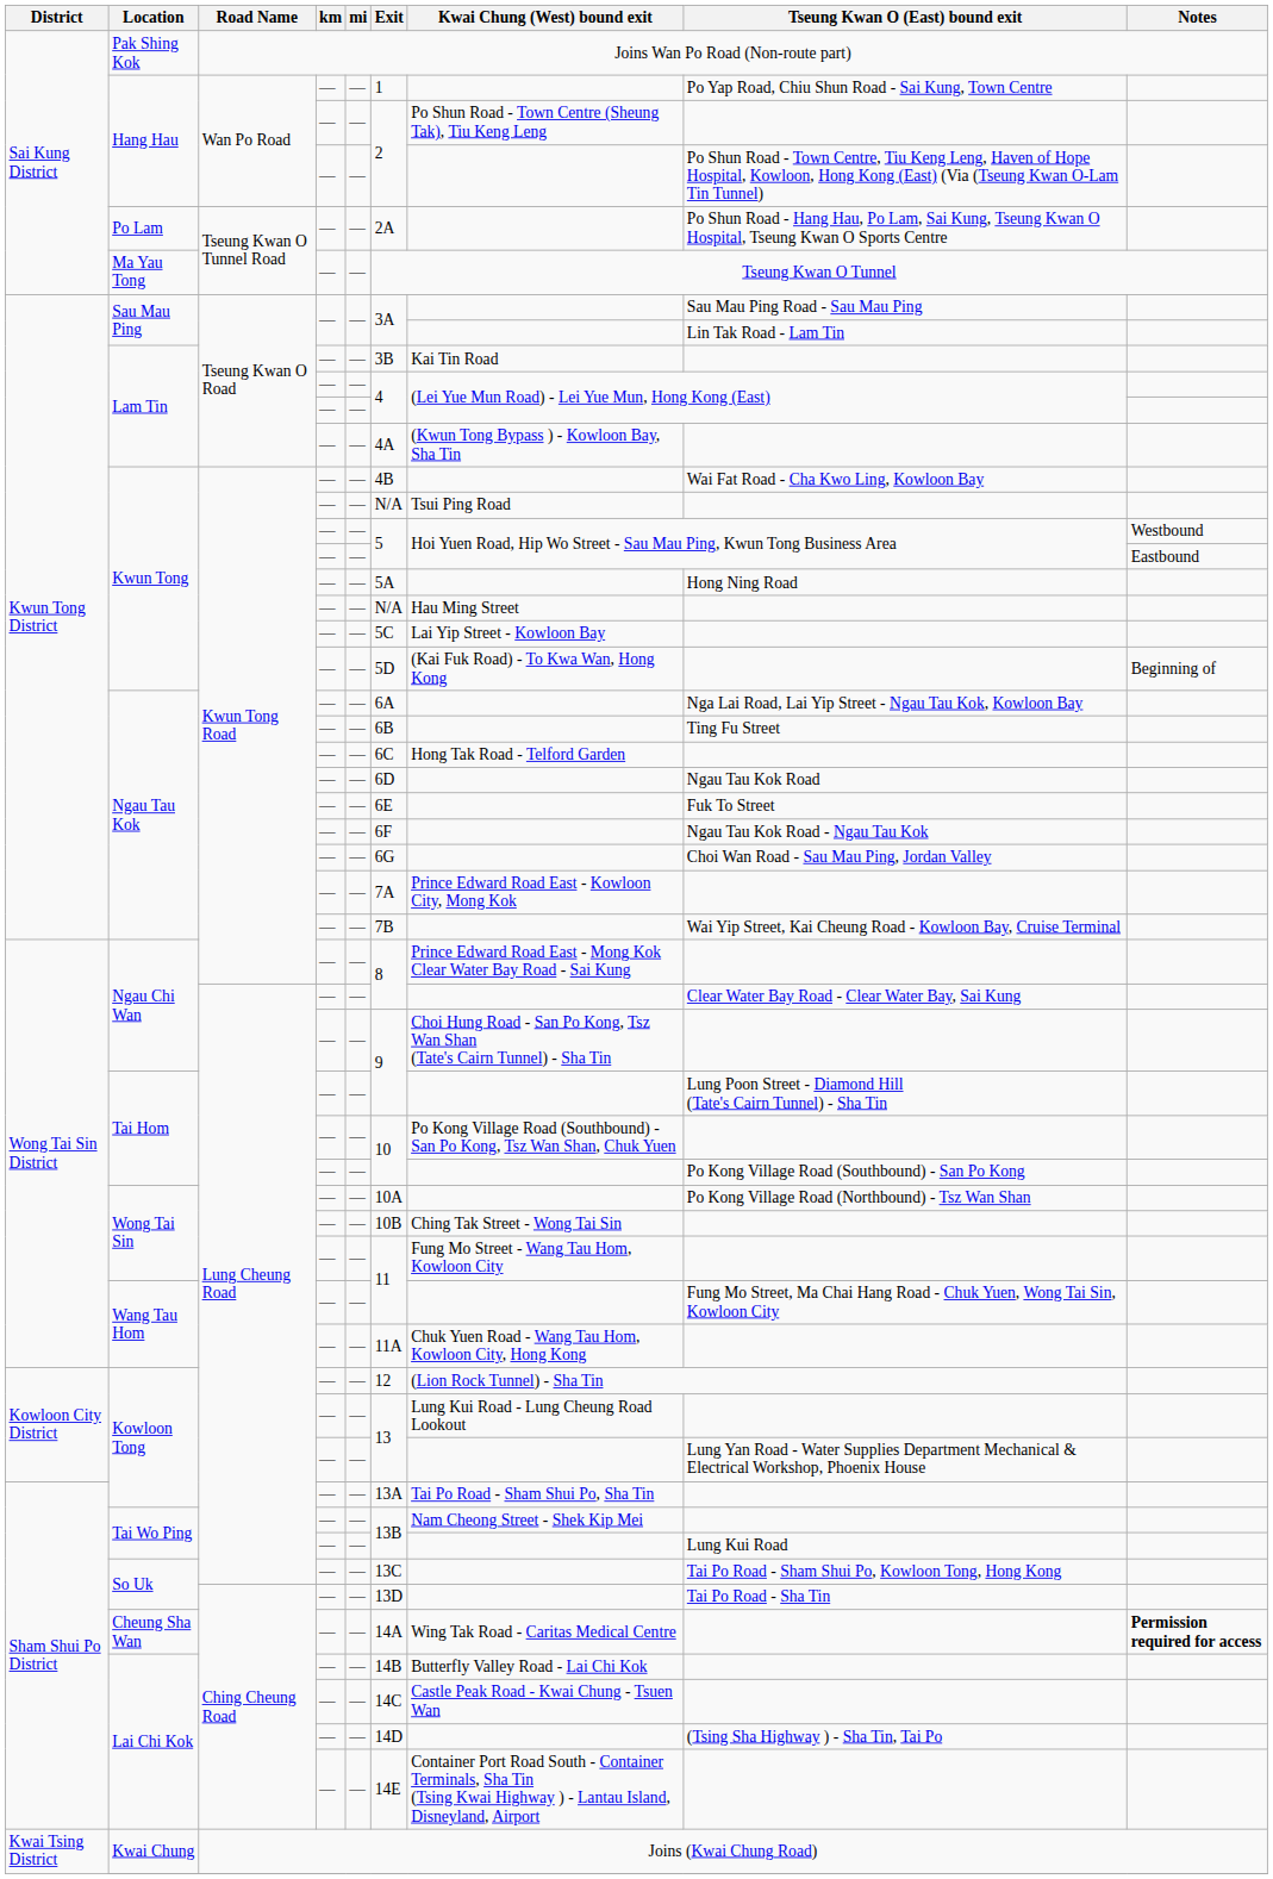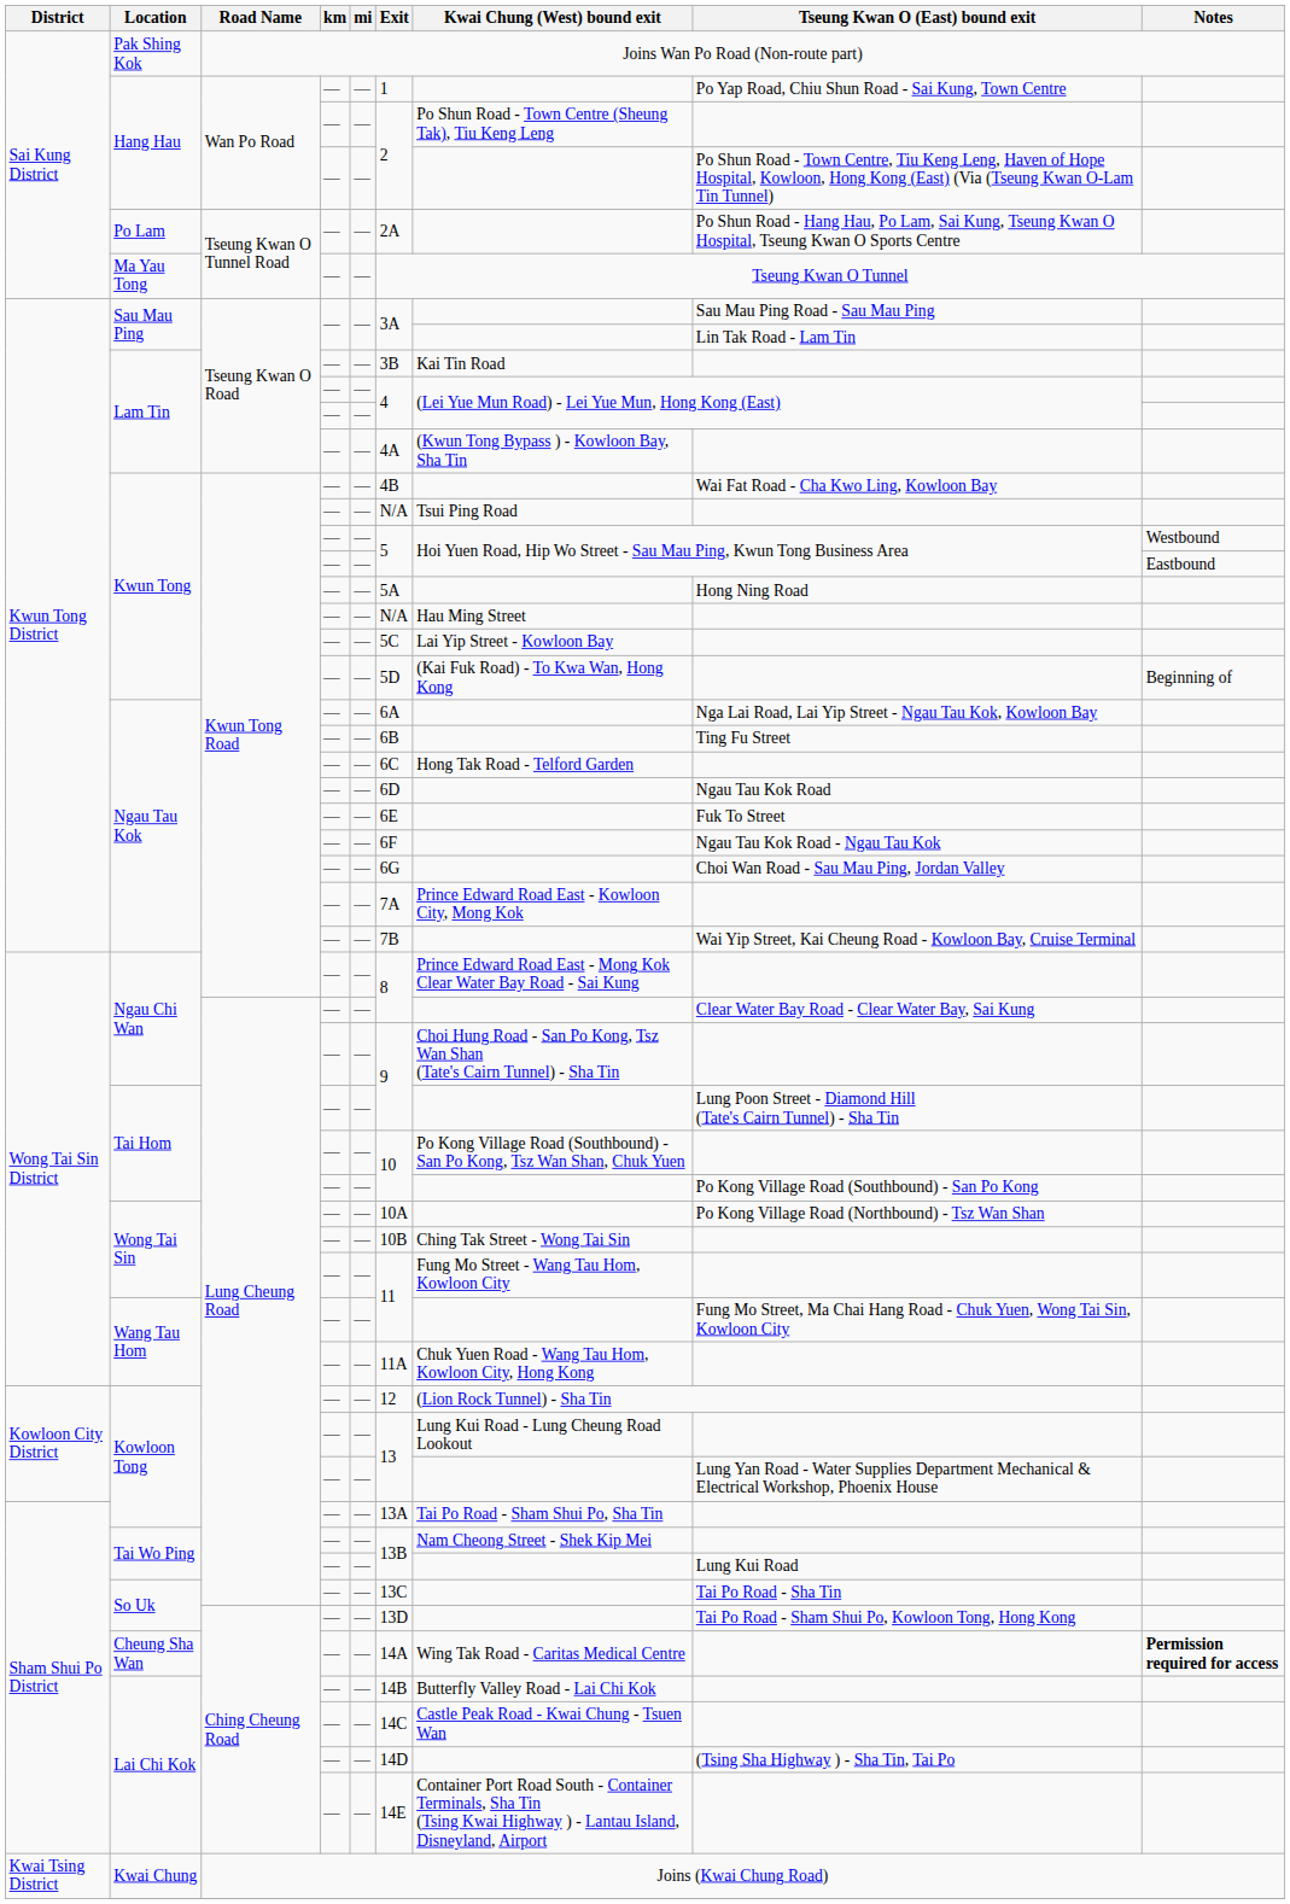 <table class="wikitable">
 <tr>
 <th>District</th>
 <th>Location</th>
 <th>Road Name</th>
 <th>km</th>
 <th>mi</th>
 <th>Exit</th>
 <th>Kwai Chung (West) bound exit</th>
 <th>Tseung Kwan O (East) bound exit</th>
 <th>Notes</th>
 </tr>
 <tr>
 <td rowspan="6"><a href='#'>Sai Kung District</a></td>
 <td><a href='#'>Pak Shing Kok</a></td>
 <td colspan="8" style="text-align: center;">Joins Wan Po Road (Non-route part)</td>
 </tr>
 <tr>
 <td rowspan="3"><a href='#'>Hang Hau</a></td>
 <td rowspan="3">Wan Po Road</td>
 <td>—</td>
 <td>—</td>
 <td>1</td>
 <td></td>
 <td>Po Yap Road, Chiu Shun Road - <a href='#'>Sai Kung</a>, <a href='#'>Town Centre</a></td>
 <td></td>
 </tr>
 <tr>
 <td>—</td>
 <td>—</td>
 <td rowspan="2">2</td>
 <td>Po Shun Road - <a href='#'>Town Centre (Sheung Tak)</a>, <a href='#'>Tiu Keng Leng</a></td>
 <td></td>
 <td></td>
 </tr>
 <tr>
 <td>—</td>
 <td>—</td>
 <td></td>
 <td>Po Shun Road - <a href='#'>Town Centre</a>, <a href='#'>Tiu Keng Leng</a>, <a href='#'>Haven of Hope Hospital</a>, <a href='#'>Kowloon</a>, <a href='#'>Hong Kong (East)</a> (Via  (<a href='#'>Tseung Kwan O-Lam Tin Tunnel</a>)</td>
 <td></td>
 </tr>
 <tr>
 <td><a href='#'>Po Lam</a></td>
 <td rowspan="2">Tseung Kwan O Tunnel Road</td>
 <td>—</td>
 <td>—</td>
 <td>2A</td>
 <td></td>
 <td>Po Shun Road - <a href='#'>Hang Hau</a>, <a href='#'>Po Lam</a>, <a href='#'>Sai Kung</a>, <a href='#'>Tseung Kwan O Hospital</a>, Tseung Kwan O Sports Centre</td>
 <td></td>
 </tr>
 <tr>
 <td><a href='#'>Ma Yau Tong</a></td>
 <td>—</td>
 <td>—</td>
 <td colspan="4" style="text-align: center;"><a href='#'>Tseung Kwan O Tunnel</a> </td>
 </tr>
 <tr>
 <td rowspan="23"><a href='#'>Kwun Tong District</a></td>
 <td rowspan="2"><a href='#'>Sau Mau Ping</a></td>
 <td rowspan="6">Tseung Kwan O Road</td>
 <td rowspan="2">—</td>
 <td rowspan="2">—</td>
 <td rowspan="2">3A</td>
 <td></td>
 <td>Sau Mau Ping Road - <a href='#'>Sau Mau Ping</a></td>
 <td></td>
 </tr>
 <tr>
 <td></td>
 <td>Lin Tak Road - <a href='#'>Lam Tin</a></td>
 </tr>
 <tr>
 <td rowspan="4"><a href='#'>Lam Tin</a></td>
 <td>—</td>
 <td>—</td>
 <td>3B</td>
 <td>Kai Tin Road</td>
 <td></td>
 <td></td>
 </tr>
 <tr>
 <td>—</td>
 <td>—</td>
 <td rowspan="2">4</td>
 <td colspan="2" rowspan="2"> (<a href='#'>Lei Yue Mun Road</a>) - <a href='#'>Lei Yue Mun</a>, <a href='#'>Hong Kong (East)</a></td>
 <td></td>
 </tr>
 <tr>
 <td>—</td>
 <td>—</td>
 <td></td>
 </tr>
 <tr>
 <td>—</td>
 <td>—</td>
 <td>4A</td>
 <td> (<a href='#'>Kwun Tong Bypass</a> ) - <a href='#'>Kowloon Bay</a>, <a href='#'>Sha Tin</a></td>
 <td></td>
 <td></td>
 </tr>
 <tr>
 <td rowspan="8"><a href='#'>Kwun Tong</a></td>
 <td rowspan="18"><a href='#'>Kwun Tong Road</a></td>
 <td>—</td>
 <td>—</td>
 <td>4B</td>
 <td></td>
 <td>Wai Fat Road - <a href='#'>Cha Kwo Ling</a>, <a href='#'>Kowloon Bay</a></td>
 <td></td>
 </tr>
 <tr>
 <td>—</td>
 <td>—</td>
 <td>N/A</td>
 <td>Tsui Ping Road</td>
 <td></td>
 </tr>
 <tr>
 <td>—</td>
 <td>—</td>
 <td rowspan="2">5</td>
 <td colspan="2" rowspan="2">Hoi Yuen Road, Hip Wo Street - <a href='#'>Sau Mau Ping</a>, Kwun Tong Business Area</td>
 <td>Westbound</td>
 </tr>
 <tr>
 <td>—</td>
 <td>—</td>
 <td>Eastbound</td>
 </tr>
 <tr>
 <td>—</td>
 <td>—</td>
 <td>5A</td>
 <td></td>
 <td>Hong Ning Road</td>
 <td></td>
 </tr>
 <tr>
 <td>—</td>
 <td>—</td>
 <td>N/A</td>
 <td>Hau Ming Street</td>
 <td></td>
 <td></td>
 </tr>
 <tr>
 <td>—</td>
 <td>—</td>
 <td>5C</td>
 <td>Lai Yip Street - <a href='#'>Kowloon Bay</a></td>
 <td></td>
 <td></td>
 </tr>
 <tr>
 <td>—</td>
 <td>—</td>
 <td>5D</td>
 <td> (Kai Fuk Road) - <a href='#'>To Kwa Wan</a>, <a href='#'>Hong Kong</a></td>
 <td></td>
 <td>Beginning of </td>
 </tr>
 <tr>
 <td rowspan="9"><a href='#'>Ngau Tau Kok</a></td>
 <td>—</td>
 <td>—</td>
 <td>6A</td>
 <td></td>
 <td>Nga Lai Road, Lai Yip Street - <a href='#'>Ngau Tau Kok</a>, <a href='#'>Kowloon Bay</a></td>
 <td></td>
 </tr>
 <tr>
 <td>—</td>
 <td>—</td>
 <td>6B</td>
 <td></td>
 <td>Ting Fu Street</td>
 <td></td>
 </tr>
 <tr>
 <td>—</td>
 <td>—</td>
 <td>6C</td>
 <td>Hong Tak Road - <a href='#'>Telford Garden</a></td>
 <td></td>
 <td></td>
 </tr>
 <tr>
 <td>—</td>
 <td>—</td>
 <td>6D</td>
 <td></td>
 <td>Ngau Tau Kok Road</td>
 <td></td>
 </tr>
 <tr>
 <td>—</td>
 <td>—</td>
 <td>6E</td>
 <td></td>
 <td>Fuk To Street</td>
 <td></td>
 </tr>
 <tr>
 <td>—</td>
 <td>—</td>
 <td>6F</td>
 <td></td>
 <td>Ngau Tau Kok Road - <a href='#'>Ngau Tau Kok</a></td>
 <td></td>
 </tr>
 <tr>
 <td>—</td>
 <td>—</td>
 <td>6G</td>
 <td></td>
 <td>Choi Wan Road - <a href='#'>Sau Mau Ping</a>, <a href='#'>Jordan Valley</a></td>
 <td></td>
 </tr>
 <tr>
 <td>—</td>
 <td>—</td>
 <td>7A</td>
 <td><a href='#'>Prince Edward Road East</a> - <a href='#'>Kowloon City</a>, <a href='#'>Mong Kok</a></td>
 <td></td>
 <td></td>
 </tr>
 <tr>
 <td>—</td>
 <td>—</td>
 <td>7B</td>
 <td></td>
 <td>Wai Yip Street, Kai Cheung Road - <a href='#'>Kowloon Bay</a>, <a href='#'>Cruise Terminal</a></td>
 <td></td>
 </tr>
 <tr>
 <td rowspan="11"><a href='#'>Wong Tai Sin District</a></td>
 <td rowspan="3"><a href='#'>Ngau Chi Wan</a></td>
 <td>—</td>
 <td>—</td>
 <td rowspan="2">8</td>
 <td><a href='#'>Prince Edward Road East</a> - <a href='#'>Mong Kok</a><br><a href='#'>Clear Water Bay Road</a> - <a href='#'>Sai Kung</a></td>
 <td></td>
 <td></td>
 </tr>
 <tr>
 <td rowspan="17"><a href='#'>Lung Cheung Road</a></td>
 <td>—</td>
 <td>—</td>
 <td></td>
 <td><a href='#'>Clear Water Bay Road</a> - <a href='#'>Clear Water Bay</a>, <a href='#'>Sai Kung</a></td>
 <td></td>
 </tr>
 <tr>
 <td>—</td>
 <td>—</td>
 <td rowspan="2">9</td>
 <td><a href='#'>Choi Hung Road</a> - <a href='#'>San Po Kong</a>, <a href='#'>Tsz Wan Shan</a><br> (<a href='#'>Tate's Cairn Tunnel</a>) - <a href='#'>Sha Tin</a></td>
 <td></td>
 <td></td>
 </tr>
 <tr>
 <td rowspan="3"><a href='#'>Tai Hom</a></td>
 <td>—</td>
 <td>—</td>
 <td></td>
 <td>Lung Poon Street - <a href='#'>Diamond Hill</a><br> (<a href='#'>Tate's Cairn Tunnel</a>) - <a href='#'>Sha Tin</a></td>
 <td></td>
 </tr>
 <tr>
 <td>—</td>
 <td>—</td>
 <td rowspan="2">10</td>
 <td>Po Kong Village Road (Southbound) - <a href='#'>San Po Kong</a>, <a href='#'>Tsz Wan Shan</a>, <a href='#'>Chuk Yuen</a></td>
 <td></td>
 <td></td>
 </tr>
 <tr>
 <td>—</td>
 <td>—</td>
 <td></td>
 <td>Po Kong Village Road (Southbound) - <a href='#'>San Po Kong</a></td>
 <td></td>
 </tr>
 <tr>
 <td rowspan="3"><a href='#'>Wong Tai Sin</a></td>
 <td>—</td>
 <td>—</td>
 <td>10A</td>
 <td></td>
 <td>Po Kong Village Road (Northbound) - <a href='#'>Tsz Wan Shan</a></td>
 <td></td>
 </tr>
 <tr>
 <td>—</td>
 <td>—</td>
 <td>10B</td>
 <td>Ching Tak Street - <a href='#'>Wong Tai Sin</a></td>
 <td></td>
 <td></td>
 </tr>
 <tr>
 <td>—</td>
 <td>—</td>
 <td rowspan="2">11</td>
 <td>Fung Mo Street - <a href='#'>Wang Tau Hom</a>, <a href='#'>Kowloon City</a></td>
 <td></td>
 <td></td>
 </tr>
 <tr>
 <td rowspan="2"><a href='#'>Wang Tau Hom</a></td>
 <td>—</td>
 <td>—</td>
 <td></td>
 <td>Fung Mo Street, Ma Chai Hang Road - <a href='#'>Chuk Yuen</a>, <a href='#'>Wong Tai Sin</a>, <a href='#'>Kowloon City</a></td>
 <td></td>
 </tr>
 <tr>
 <td>—</td>
 <td>—</td>
 <td>11A</td>
 <td>Chuk Yuen Road - <a href='#'>Wang Tau Hom</a>, <a href='#'>Kowloon City</a>, <a href='#'>Hong Kong</a></td>
 <td></td>
 <td></td>
 </tr>
 <tr>
 <td rowspan="3"><a href='#'>Kowloon City District</a></td>
 <td rowspan="4"><a href='#'>Kowloon Tong</a></td>
 <td>—</td>
 <td>—</td>
 <td>12</td>
 <td colspan="2"> (<a href='#'>Lion Rock Tunnel</a>) - <a href='#'>Sha Tin</a></td>
 <td></td>
 </tr>
 <tr>
 <td>—</td>
 <td>—</td>
 <td rowspan="2">13</td>
 <td>Lung Kui Road - Lung Cheung Road Lookout</td>
 <td></td>
 <td></td>
 </tr>
 <tr>
 <td>—</td>
 <td>—</td>
 <td></td>
 <td>Lung Yan Road - Water Supplies Department Mechanical & Electrical Workshop, Phoenix House</td>
 <td></td>
 </tr>
 <tr>
 <td rowspan="10"><a href='#'>Sham Shui Po District</a></td>
 <td>—</td>
 <td>—</td>
 <td>13A</td>
 <td><a href='#'>Tai Po Road</a> - <a href='#'>Sham Shui Po</a>, <a href='#'>Sha Tin</a></td>
 <td></td>
 <td></td>
 </tr>
 <tr>
 <td rowspan="2"><a href='#'>Tai Wo Ping</a></td>
 <td>—</td>
 <td>—</td>
 <td rowspan="2">13B</td>
 <td><a href='#'>Nam Cheong Street</a> - <a href='#'>Shek Kip Mei</a></td>
 <td></td>
 <td></td>
 </tr>
 <tr>
 <td>—</td>
 <td>—</td>
 <td></td>
 <td>Lung Kui Road</td>
 <td></td>
 </tr>
 <tr>
 <td rowspan="2"><a href='#'>So Uk</a></td>
 <td>—</td>
 <td>—</td>
 <td>13C</td>
 <td></td>
-<td><a href='#'>Tai Po Road</a> - <a href='#'>Sham Shui Po</a>, <a href='#'>Kowloon Tong</a>, <a href='#'>Hong Kong</a></td>
+<td><a href='#'>Tai Po Road</a> - <a href='#'>Sha Tin</a></td>
 <td></td>
 </tr>
 <tr>
 <td rowspan="6"><a href='#'>Ching Cheung Road</a></td>
 <td>—</td>
 <td>—</td>
 <td>13D</td>
 <td></td>
-<td><a href='#'>Tai Po Road</a> - <a href='#'>Sha Tin</a></td>
+<td><a href='#'>Tai Po Road</a> - <a href='#'>Sham Shui Po</a>, <a href='#'>Kowloon Tong</a>, <a href='#'>Hong Kong</a></td>
 <td></td>
 </tr>
 <tr>
 <td><a href='#'>Cheung Sha Wan</a></td>
 <td>—</td>
 <td>—</td>
 <td>14A</td>
 <td>Wing Tak Road - <a href='#'>Caritas Medical Centre</a></td>
 <td></td>
 <td><strong>Permission required for access</strong></td>
 </tr>
 <tr>
 <td rowspan="4"><a href='#'>Lai Chi Kok</a></td>
 <td>—</td>
 <td>—</td>
 <td>14B</td>
 <td>Butterfly Valley Road - <a href='#'>Lai Chi Kok</a></td>
 <td></td>
 <td></td>
 </tr>
 <tr>
 <td>—</td>
 <td>—</td>
 <td>14C</td>
 <td><a href='#'>Castle Peak Road - Kwai Chung</a> - <a href='#'>Tsuen Wan</a></td>
 <td></td>
 <td></td>
 </tr>
 <tr>
 <td>—</td>
 <td>—</td>
 <td>14D</td>
 <td></td>
 <td> (<a href='#'>Tsing Sha Highway</a> ) - <a href='#'>Sha Tin</a>, <a href='#'>Tai Po</a></td>
 <td></td>
 </tr>
 <tr>
 <td>—</td>
 <td>—</td>
 <td>14E</td>
 <td>Container Port Road South - <a href='#'>Container Terminals</a>, <a href='#'>Sha Tin</a><br> (<a href='#'>Tsing Kwai Highway</a> ) - <a href='#'>Lantau Island</a>, <a href='#'>Disneyland</a>, <a href='#'>Airport</a></td>
 <td></td>
 <td></td>
 </tr>
 <tr>
 <td rowspan="6"><a href='#'>Kwai Tsing District</a></td>
 <td><a href='#'>Kwai Chung</a></td>
 <td colspan="8" style="text-align: center;">Joins  (<a href='#'>Kwai Chung Road</a>)</td>
 </tr>
 <tr>
 </tr>
 </table>
